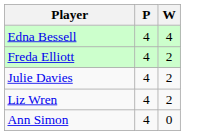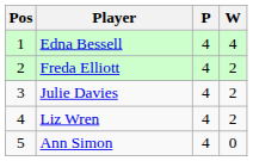 <table class="wikitable" style="text-align:center;">
 <tr>
+<th width=20>Pos</th>
 <th width=150>Player</th>
 <th width=20>P</th>
 <th width=20>W</th>
 </tr>
 <tr style="background: #ccffcc;">
+<td>1</td>
 <td align="left"> <a href='#'>Edna Bessell</a></td>
 <td>4</td>
 <td>4</td>
 </tr>
 <tr style="background: #ccffcc;">
+<td>2</td>
 <td align="left"> <a href='#'>Freda Elliott</a></td>
 <td>4</td>
 <td>2</td>
 </tr>
 <tr>
+<td>3</td>
 <td align="left"> <a href='#'>Julie Davies</a></td>
 <td>4</td>
 <td>2</td>
 </tr>
 <tr>
+<td>4</td>
 <td align="left"> <a href='#'>Liz Wren</a></td>
 <td>4</td>
 <td>2</td>
 </tr>
 <tr>
+<td>5</td>
 <td align="left"> <a href='#'>Ann Simon</a></td>
 <td>4</td>
 <td>0</td>
 </tr>
 </table>
